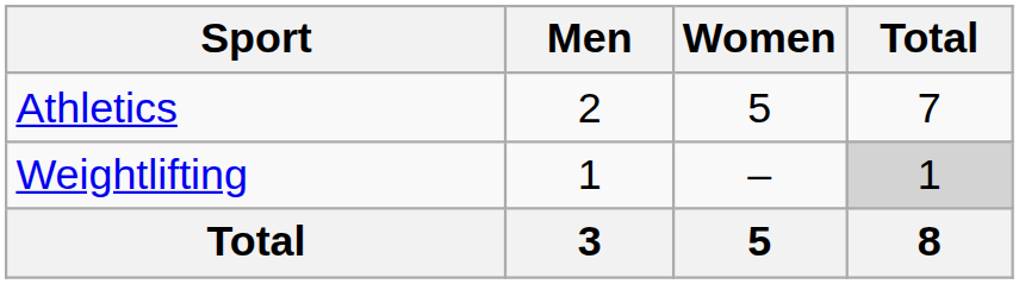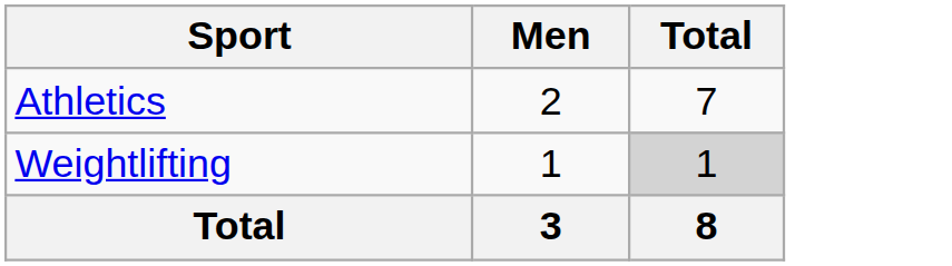 <table class="wikitable sortable" style="text-align:center;">
 <tr>
 <th width=180>Sport</th>
 <th width=55>Men</th>
-<th width=55>Women</th>
 <th width=55>Total</th>
 </tr>
 <tr>
 <td align=left><a href='#'>Athletics</a></td>
 <td>2</td>
-<td>5</td>
 <td>7</td>
 </tr>
 <tr>
 <td align=left><a href='#'>Weightlifting</a></td>
 <td>1</td>
-<td>–</td>
 <td style="background: lightgrey;">1</td>
 </tr>
 <tr>
 <th>Total</th>
 <th>3</th>
-<th>5</th>
 <th>8</th>
 </tr>
 </table>
